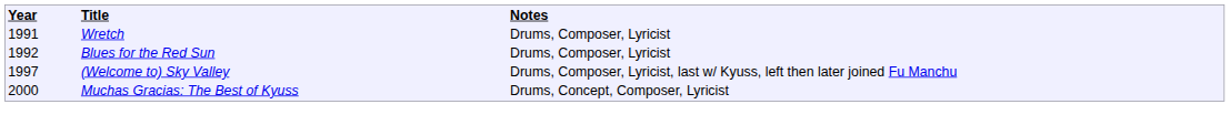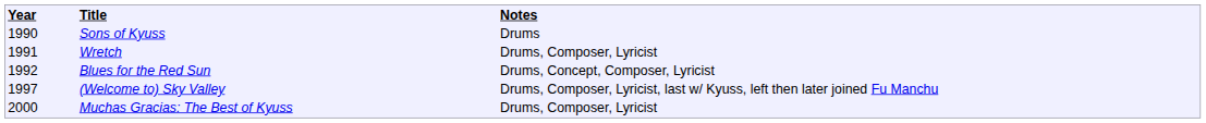 <table style="border: 1px solid #a0a0aa; background-color: #f0f0ff; width: 90%; margin-left:8px;">
 <tr>
 <td width=5%><u><strong>Year</strong></u></td>
 <td width=30%><u><strong>Title</strong></u></td>
 <td width=50%><u><strong>Notes</strong></u></td>
+</tr>
+<tr>
+<td>1990</td>
+<td><em><a href='#'>Sons of Kyuss</a></em></td>
+<td>Drums</td>
 </tr>
 <tr>
 <td>1991</td>
 <td><em><a href='#'>Wretch</a></em></td>
 <td>Drums, Composer, Lyricist</td>
 </tr>
 <tr>
 <td>1992</td>
 <td><em><a href='#'>Blues for the Red Sun</a></em></td>
-<td>Drums, Composer, Lyricist</td>
+<td>Drums, Concept, Composer, Lyricist</td>
 </tr>
 <tr>
 <td>1997</td>
 <td><em><a href='#'>(Welcome to) Sky Valley</a></em></td>
 <td>Drums, Composer, Lyricist, last w/ Kyuss, left then later joined <a href='#'>Fu Manchu</a></td>
 </tr>
 <tr>
 <td>2000</td>
 <td><em><a href='#'>Muchas Gracias: The Best of Kyuss</a></em></td>
-<td>Drums, Concept, Composer, Lyricist</td>
+<td>Drums, Composer, Lyricist</td>
 </tr>
 </table>
